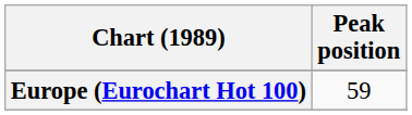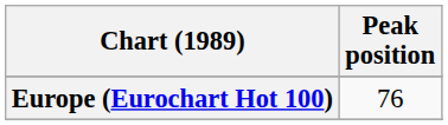 <table class="wikitable sortable plainrowheaders" style="text-align:center">
 <tr>
 <th>Chart (1989)</th>
 <th>Peak<br>position</th>
 </tr>
 <tr>
 </tr>
 <tr>
 </tr>
 <tr>
 <th scope="row">Europe (<a href='#'>Eurochart Hot 100</a>)</th>
-<td>59</td>
+<td>76</td>
 </tr>
 <tr>
 </tr>
 <tr>
 </tr>
 <tr>
 </tr>
 <tr>
 </tr>
 <tr>
 </tr>
 <tr>
 </tr>
 </table>
